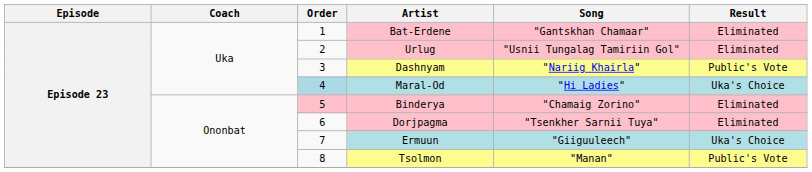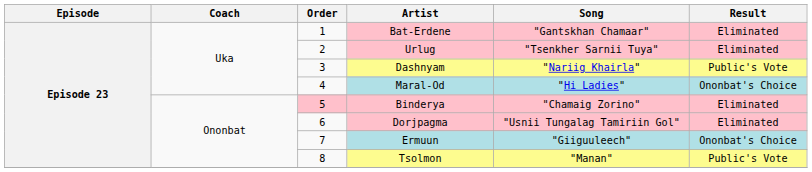 <table class="wikitable" style="text-align:center; line-height:17px; width:65%;">
 <tr>
 <th width="15%">Episode</th>
 <th width="15%">Coach</th>
 <th width="05%">Order</th>
 <th width="15%">Artist</th>
 <th width="20%">Song</th>
 <th width="12%">Result</th>
 </tr>
 <tr>
 <th rowspan="8">Episode 23<br><small></small></th>
 <td rowspan="4">Uka</td>
 <td>1</td>
 <td style="background:pink;">Bat-Erdene</td>
 <td style="background:pink;">"Gantskhan Chamaar"</td>
 <td style="background:pink;">Eliminated</td>
 </tr>
 <tr>
 <td>2</td>
 <td style="background:pink;">Urlug</td>
-<td style="background:pink;">"Usnii Tungalag Tamiriin Gol"</td>
+<td style="background:pink;">"Tsenkher Sarnii Tuya"</td>
 <td style="background:pink;">Eliminated</td>
 </tr>
 <tr>
 <td>3</td>
 <td style="background:#fdfc8f;">Dashnyam</td>
 <td style="background:#fdfc8f;">"<a href='#'>Nariig Khairla</a>"</td>
 <td style="background:#fdfc8f;">Public's Vote</td>
 </tr>
 <tr>
-<td style="background: lightblue;">4</td>
+<td>4</td>
 <td style="background:#B0E0E6;">Maral-Od</td>
 <td style="background:#B0E0E6;">"<a href='#'>Hi Ladies</a>"</td>
-<td style="background:#B0E0E6;">Uka's Choice</td>
+<td style="background:#B0E0E6;">Ononbat's Choice</td>
 </tr>
 <tr>
 <td rowspan="4">Ononbat</td>
 <td style="background: pink;">5</td>
 <td style="background:pink;">Binderya</td>
 <td style="background:pink;">"Chamaig Zorino"</td>
 <td style="background:pink;">Eliminated</td>
 </tr>
 <tr>
 <td>6</td>
 <td style="background:pink;">Dorjpagma</td>
-<td style="background:pink;">"Tsenkher Sarnii Tuya"</td>
+<td style="background:pink;">"Usnii Tungalag Tamiriin Gol"</td>
 <td style="background:pink;">Eliminated</td>
 </tr>
 <tr>
 <td>7</td>
 <td style="background:#B0E0E6;">Ermuun</td>
 <td style="background:#B0E0E6;">"Giiguuleech"</td>
-<td style="background:#B0E0E6;">Uka's Choice</td>
+<td style="background:#B0E0E6;">Ononbat's Choice</td>
 </tr>
 <tr>
 <td>8</td>
 <td style="background:#fdfc8f;">Tsolmon</td>
 <td style="background:#fdfc8f;">"Manan"</td>
 <td style="background:#fdfc8f;">Public's Vote</td>
 </tr>
 <tr>
 </tr>
 </table>
